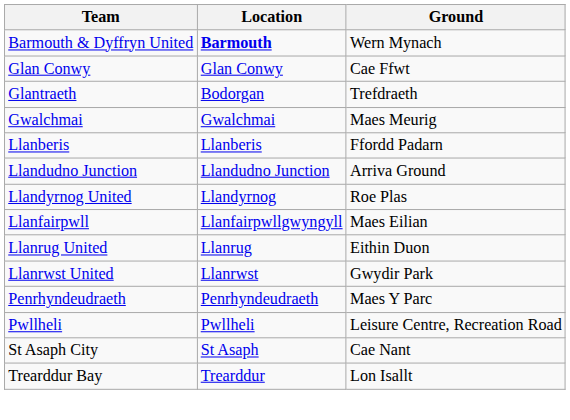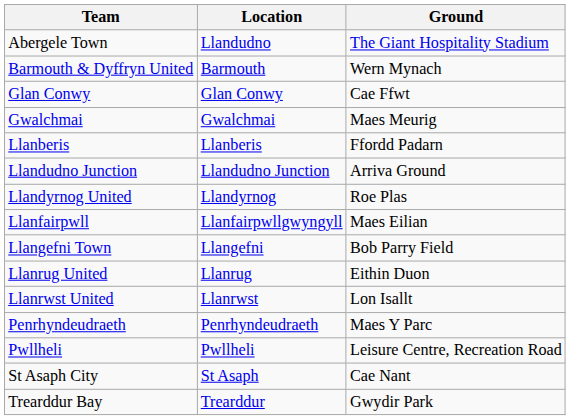 <table class="wikitable sortable">
 <tr>
 <th>Team</th>
 <th>Location</th>
 <th>Ground</th>
 </tr>
 <tr>
+<td>Abergele Town</td>
+<td><a href='#'>Llandudno</a></td>
+<td><a href='#'>The Giant Hospitality Stadium</a></td>
+</tr>
+<tr>
 <td><a href='#'>Barmouth & Dyffryn United</a></td>
-<td><strong><a href='#'>Barmouth</a></strong></td>
+<td><a href='#'>Barmouth</a></td>
 <td>Wern Mynach</td>
 </tr>
 <tr>
 <td><a href='#'>Glan Conwy</a></td>
 <td><a href='#'>Glan Conwy</a></td>
 <td>Cae Ffwt</td>
-</tr>
-<tr>
-<td><a href='#'>Glantraeth</a></td>
-<td><a href='#'>Bodorgan</a></td>
-<td>Trefdraeth</td>
 </tr>
 <tr>
 <td><a href='#'>Gwalchmai</a></td>
 <td><a href='#'>Gwalchmai</a></td>
 <td>Maes Meurig</td>
 </tr>
 <tr>
 <td><a href='#'>Llanberis</a></td>
 <td><a href='#'>Llanberis</a></td>
 <td>Ffordd Padarn</td>
 </tr>
 <tr>
 <td><a href='#'>Llandudno Junction</a></td>
 <td><a href='#'>Llandudno Junction</a></td>
 <td>Arriva Ground</td>
 </tr>
 <tr>
 <td><a href='#'>Llandyrnog United</a></td>
 <td><a href='#'>Llandyrnog</a></td>
 <td>Roe Plas</td>
 </tr>
 <tr>
 <td><a href='#'>Llanfairpwll</a></td>
 <td><a href='#'>Llanfairpwllgwyngyll</a></td>
 <td>Maes Eilian</td>
 </tr>
 <tr>
+<td><a href='#'>Llangefni Town</a></td>
+<td><a href='#'>Llangefni</a></td>
+<td>Bob Parry Field</td>
+</tr>
+<tr>
 <td><a href='#'>Llanrug United</a></td>
 <td><a href='#'>Llanrug</a></td>
 <td>Eithin Duon</td>
 </tr>
 <tr>
 <td><a href='#'>Llanrwst United</a></td>
 <td><a href='#'>Llanrwst</a></td>
-<td>Gwydir Park</td>
+<td>Lon Isallt</td>
 </tr>
 <tr>
 <td><a href='#'>Penrhyndeudraeth</a></td>
 <td><a href='#'>Penrhyndeudraeth</a></td>
 <td>Maes Y Parc</td>
 </tr>
 <tr>
 <td><a href='#'>Pwllheli</a></td>
 <td><a href='#'>Pwllheli</a></td>
 <td>Leisure Centre, Recreation Road</td>
 </tr>
 <tr>
 <td>St Asaph City</td>
 <td><a href='#'>St Asaph</a></td>
 <td>Cae Nant</td>
 </tr>
 <tr>
 <td>Trearddur Bay</td>
 <td><a href='#'>Trearddur</a></td>
-<td>Lon Isallt</td>
+<td>Gwydir Park</td>
 </tr>
 </table>
